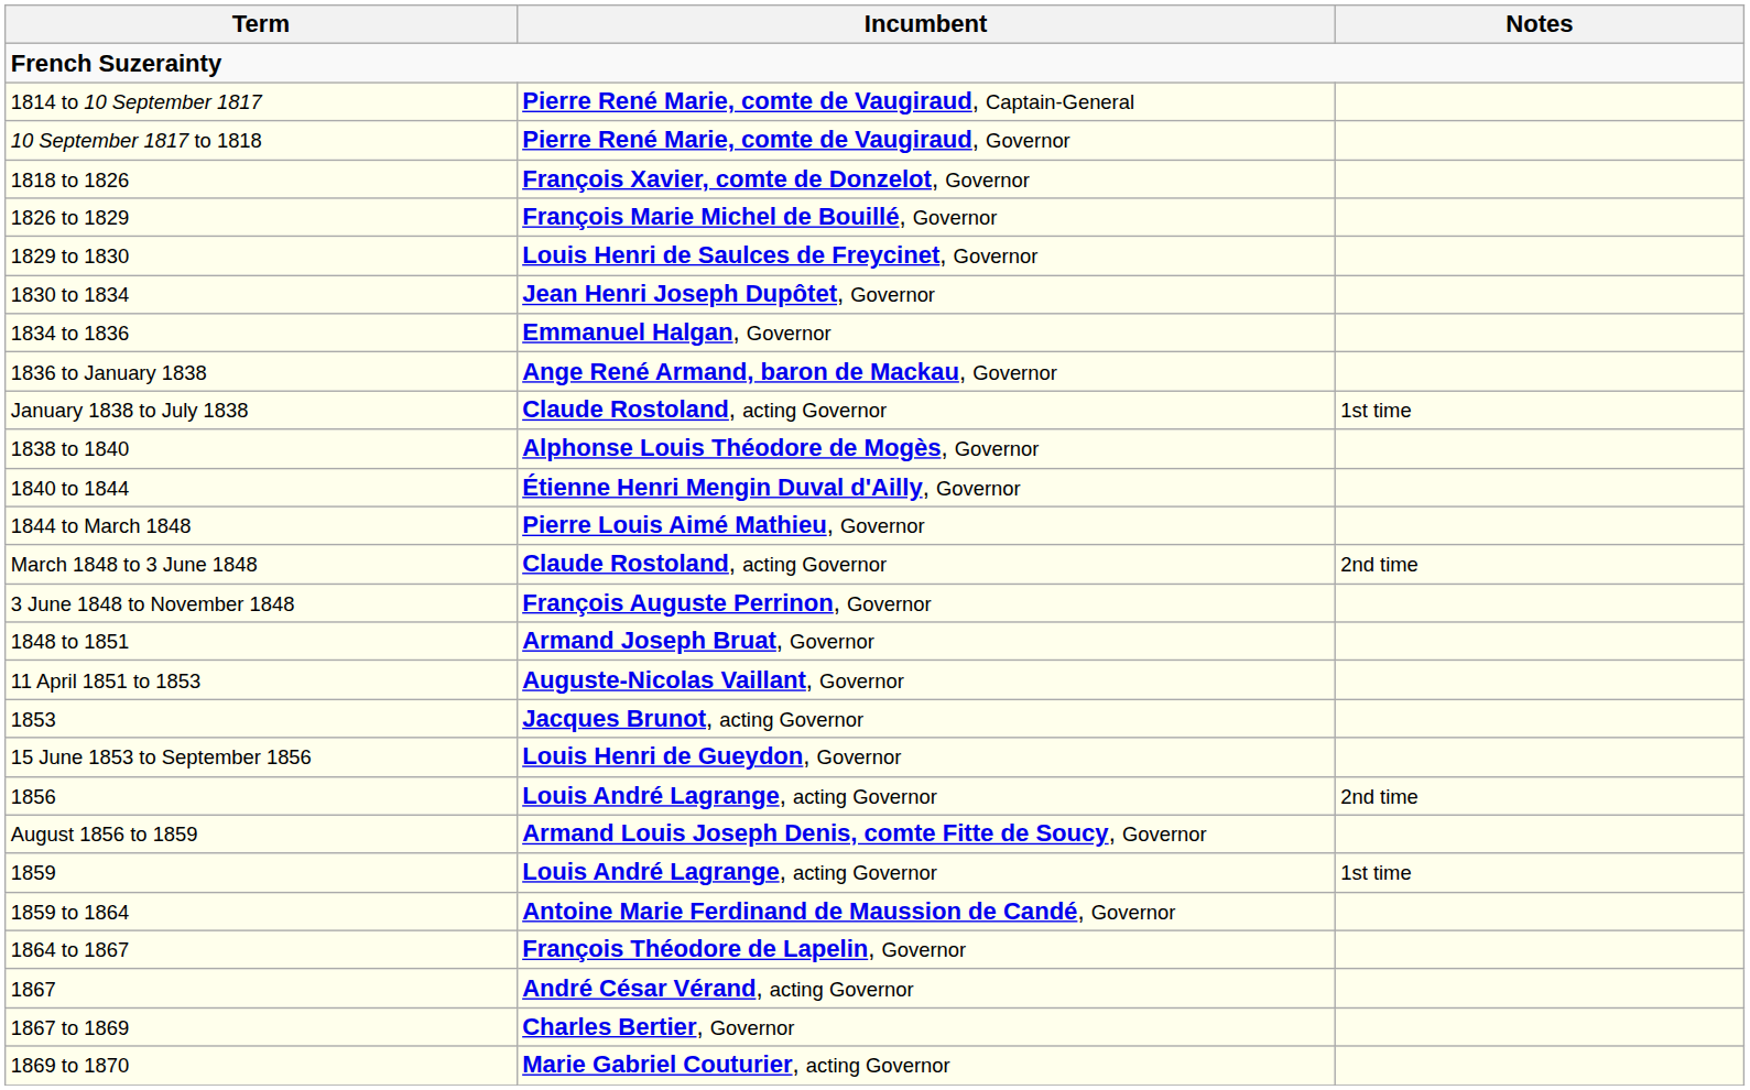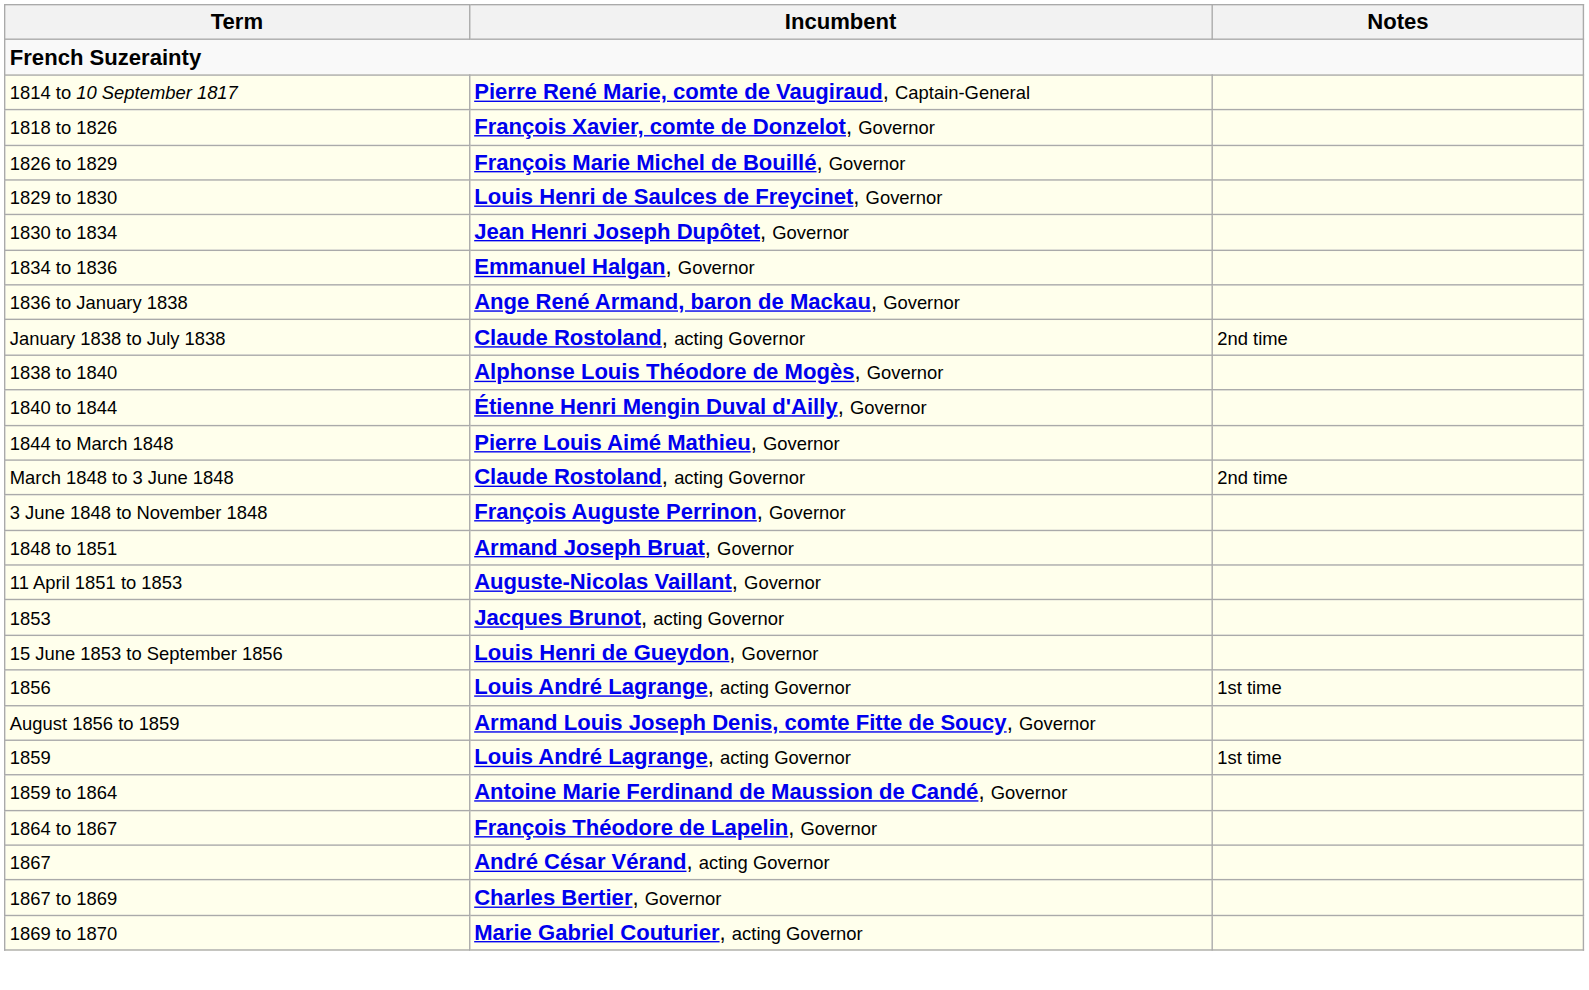 <table class="wikitable">
 <tr>
 <th width="25%" align=left>Term</th>
 <th width="40%" align=left>Incumbent</th>
 <th width="20%" align=left>Notes</th>
 </tr>
 <tr valign=top>
 <td colspan="3"><strong>French Suzerainty</strong></td>
 </tr>
 <tr valign=top bgcolor="#ffffec">
 <td><small>1814 to <em>10 September 1817</em></small></td>
 <td><strong><a href='#'>Pierre René Marie, comte de Vaugiraud</a></strong>, <small>Captain-General</small></td>
-<td></td>
-</tr>
-<tr valign=top bgcolor="#ffffec">
-<td><small><em>10 September 1817</em> to 1818</small></td>
-<td><strong><a href='#'>Pierre René Marie, comte de Vaugiraud</a></strong>, <small>Governor</small></td>
 <td></td>
 </tr>
 <tr valign=top bgcolor="#ffffec">
 <td><small>1818 to 1826</small></td>
 <td><strong><a href='#'>François Xavier, comte de Donzelot</a></strong>, <small>Governor</small></td>
 <td></td>
 </tr>
 <tr valign=top bgcolor="#ffffec">
 <td><small>1826 to 1829</small></td>
 <td><strong><a href='#'>François Marie Michel de Bouillé</a></strong>, <small>Governor</small></td>
 <td></td>
 </tr>
 <tr valign=top bgcolor="#ffffec">
 <td><small>1829 to 1830</small></td>
 <td><strong><a href='#'>Louis Henri de Saulces de Freycinet</a></strong>, <small>Governor</small></td>
 <td></td>
 </tr>
 <tr valign=top bgcolor="#ffffec">
 <td><small>1830 to 1834</small></td>
 <td><strong><a href='#'>Jean Henri Joseph Dupôtet</a></strong>, <small>Governor</small></td>
 <td></td>
 </tr>
 <tr valign=top bgcolor="#ffffec">
 <td><small>1834 to 1836</small></td>
 <td><strong><a href='#'>Emmanuel Halgan</a></strong>, <small>Governor</small></td>
 <td></td>
 </tr>
 <tr valign=top bgcolor="#ffffec">
 <td><small>1836 to January 1838</small></td>
 <td><strong><a href='#'>Ange René Armand, baron de Mackau</a></strong>, <small>Governor</small></td>
 <td></td>
 </tr>
 <tr valign=top bgcolor="#ffffec">
 <td><small>January 1838 to July 1838</small></td>
 <td><strong><a href='#'>Claude Rostoland</a></strong>, <small>acting Governor</small></td>
-<td><small>1st time</small></td>
+<td><small>2nd time</small></td>
 </tr>
 <tr valign=top bgcolor="#ffffec">
 <td><small>1838 to 1840</small></td>
 <td><strong><a href='#'>Alphonse Louis Théodore de Mogès</a></strong>, <small>Governor</small></td>
 <td></td>
 </tr>
 <tr valign=top bgcolor="#ffffec">
 <td><small>1840 to 1844</small></td>
 <td><strong><a href='#'>Étienne Henri Mengin Duval d'Ailly</a></strong>, <small>Governor</small></td>
 <td></td>
 </tr>
 <tr valign=top bgcolor="#ffffec">
 <td><small>1844 to March 1848</small></td>
 <td><strong><a href='#'>Pierre Louis Aimé Mathieu</a></strong>, <small>Governor</small></td>
 <td></td>
 </tr>
 <tr valign=top bgcolor="#ffffec">
 <td><small>March 1848 to 3 June 1848</small></td>
 <td><strong><a href='#'>Claude Rostoland</a></strong>, <small>acting Governor</small></td>
 <td><small>2nd time</small></td>
 </tr>
 <tr valign=top bgcolor="#ffffec">
 <td><small>3 June 1848 to November 1848</small></td>
 <td><strong><a href='#'>François Auguste Perrinon</a></strong>, <small>Governor</small></td>
 <td></td>
 </tr>
 <tr valign=top bgcolor="#ffffec">
 <td><small>1848 to 1851</small></td>
 <td><strong><a href='#'>Armand Joseph Bruat</a></strong>, <small>Governor</small></td>
 <td></td>
 </tr>
 <tr valign=top bgcolor="#ffffec">
 <td><small>11 April 1851 to 1853</small></td>
 <td><strong><a href='#'>Auguste-Nicolas Vaillant</a></strong>, <small>Governor</small></td>
 <td></td>
 </tr>
 <tr valign=top bgcolor="#ffffec">
 <td><small>1853</small></td>
 <td><strong><a href='#'>Jacques Brunot</a></strong>, <small>acting Governor</small></td>
 <td></td>
 </tr>
 <tr valign=top bgcolor="#ffffec">
 <td><small>15 June 1853 to September 1856</small></td>
 <td><strong><a href='#'>Louis Henri de Gueydon</a></strong>, <small>Governor</small></td>
 <td></td>
 </tr>
 <tr valign=top bgcolor="#ffffec">
 <td><small>1856</small></td>
 <td><strong><a href='#'>Louis André Lagrange</a></strong>, <small>acting Governor</small></td>
-<td><small>2nd time</small></td>
+<td><small>1st time</small></td>
 </tr>
 <tr valign=top bgcolor="#ffffec">
 <td><small>August 1856 to 1859</small></td>
 <td><strong><a href='#'>Armand Louis Joseph Denis, comte Fitte de Soucy</a></strong>, <small>Governor</small></td>
 <td></td>
 </tr>
 <tr valign=top bgcolor="#ffffec">
 <td><small>1859</small></td>
 <td><strong><a href='#'>Louis André Lagrange</a></strong>, <small>acting Governor</small></td>
 <td><small>1st time</small></td>
 </tr>
 <tr valign=top bgcolor="#ffffec">
 <td><small>1859 to 1864</small></td>
 <td><strong><a href='#'>Antoine Marie Ferdinand de Maussion de Candé</a></strong>, <small>Governor</small></td>
 <td></td>
 </tr>
 <tr valign=top bgcolor="#ffffec">
 <td><small>1864 to 1867</small></td>
 <td><strong><a href='#'>François Théodore de Lapelin</a></strong>, <small>Governor</small></td>
 <td></td>
 </tr>
 <tr valign=top bgcolor="#ffffec">
 <td><small>1867</small></td>
 <td><strong><a href='#'>André César Vérand</a></strong>, <small>acting Governor</small></td>
 <td></td>
 </tr>
 <tr valign=top bgcolor="#ffffec">
 <td><small>1867 to 1869</small></td>
 <td><strong><a href='#'>Charles Bertier</a></strong>, <small>Governor</small></td>
 <td></td>
 </tr>
 <tr valign=top bgcolor="#ffffec">
 <td><small>1869 to 1870</small></td>
 <td><strong><a href='#'>Marie Gabriel Couturier</a></strong>, <small>acting Governor</small></td>
 <td></td>
 </tr>
 </table>
